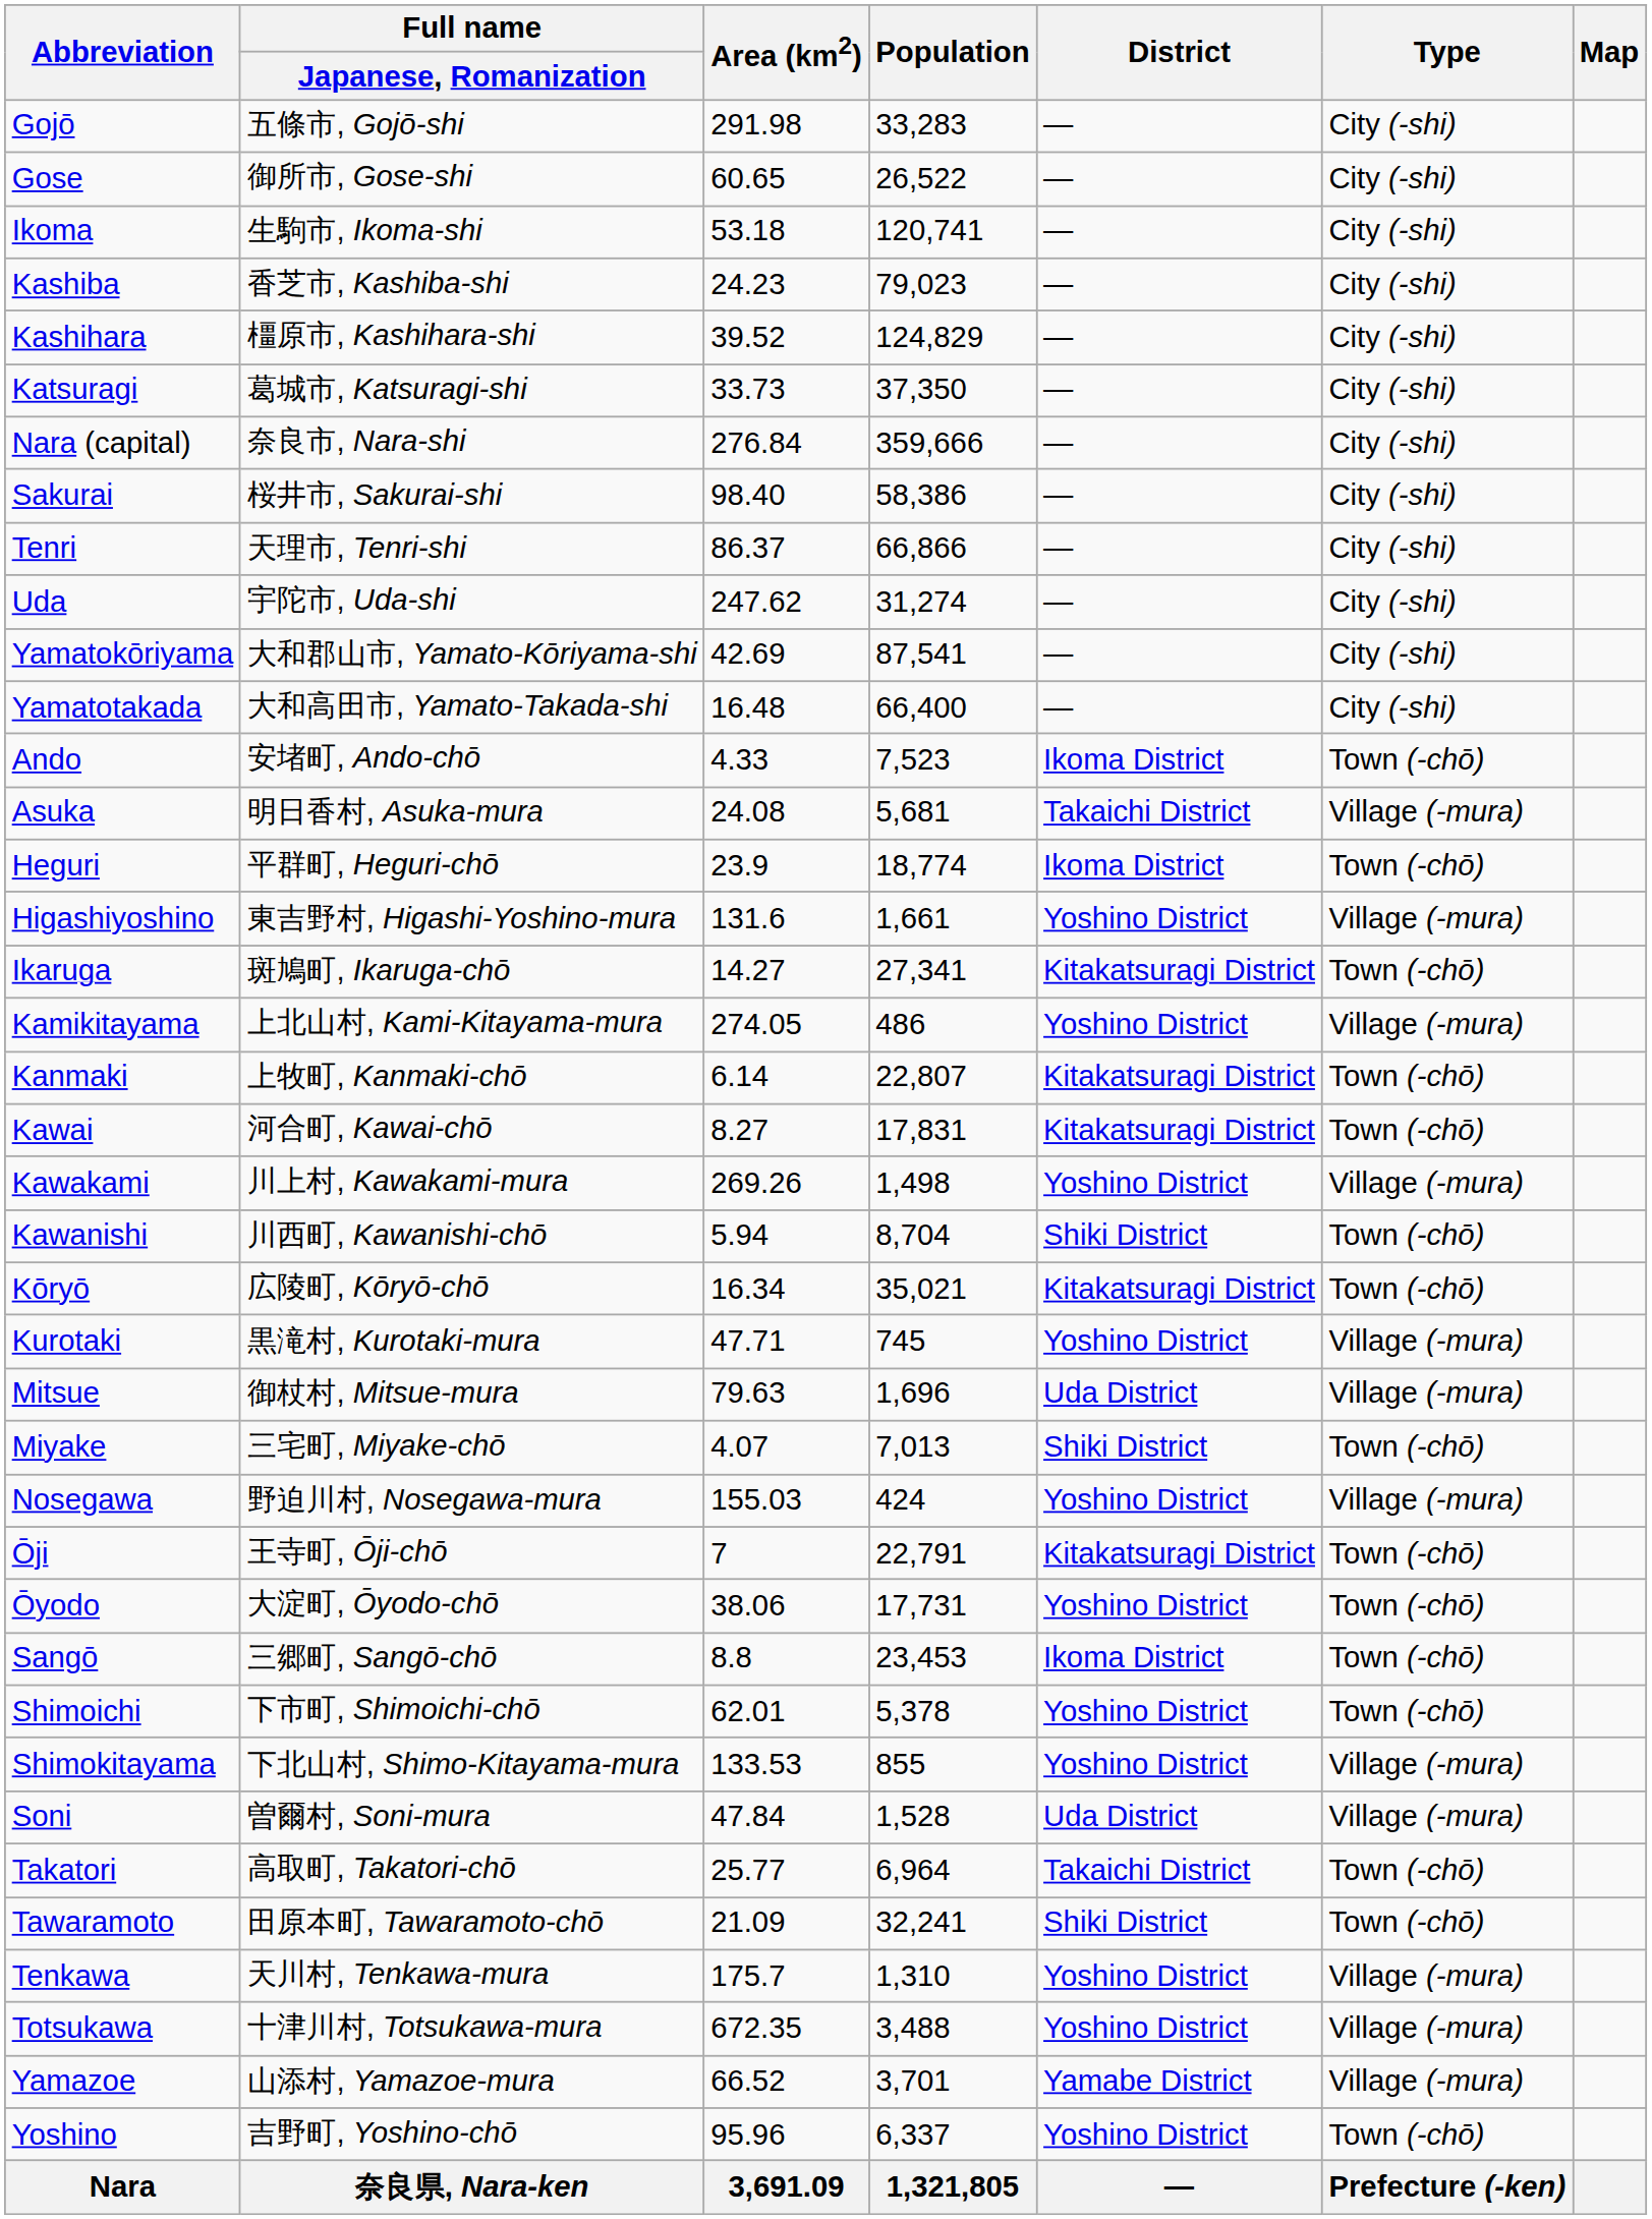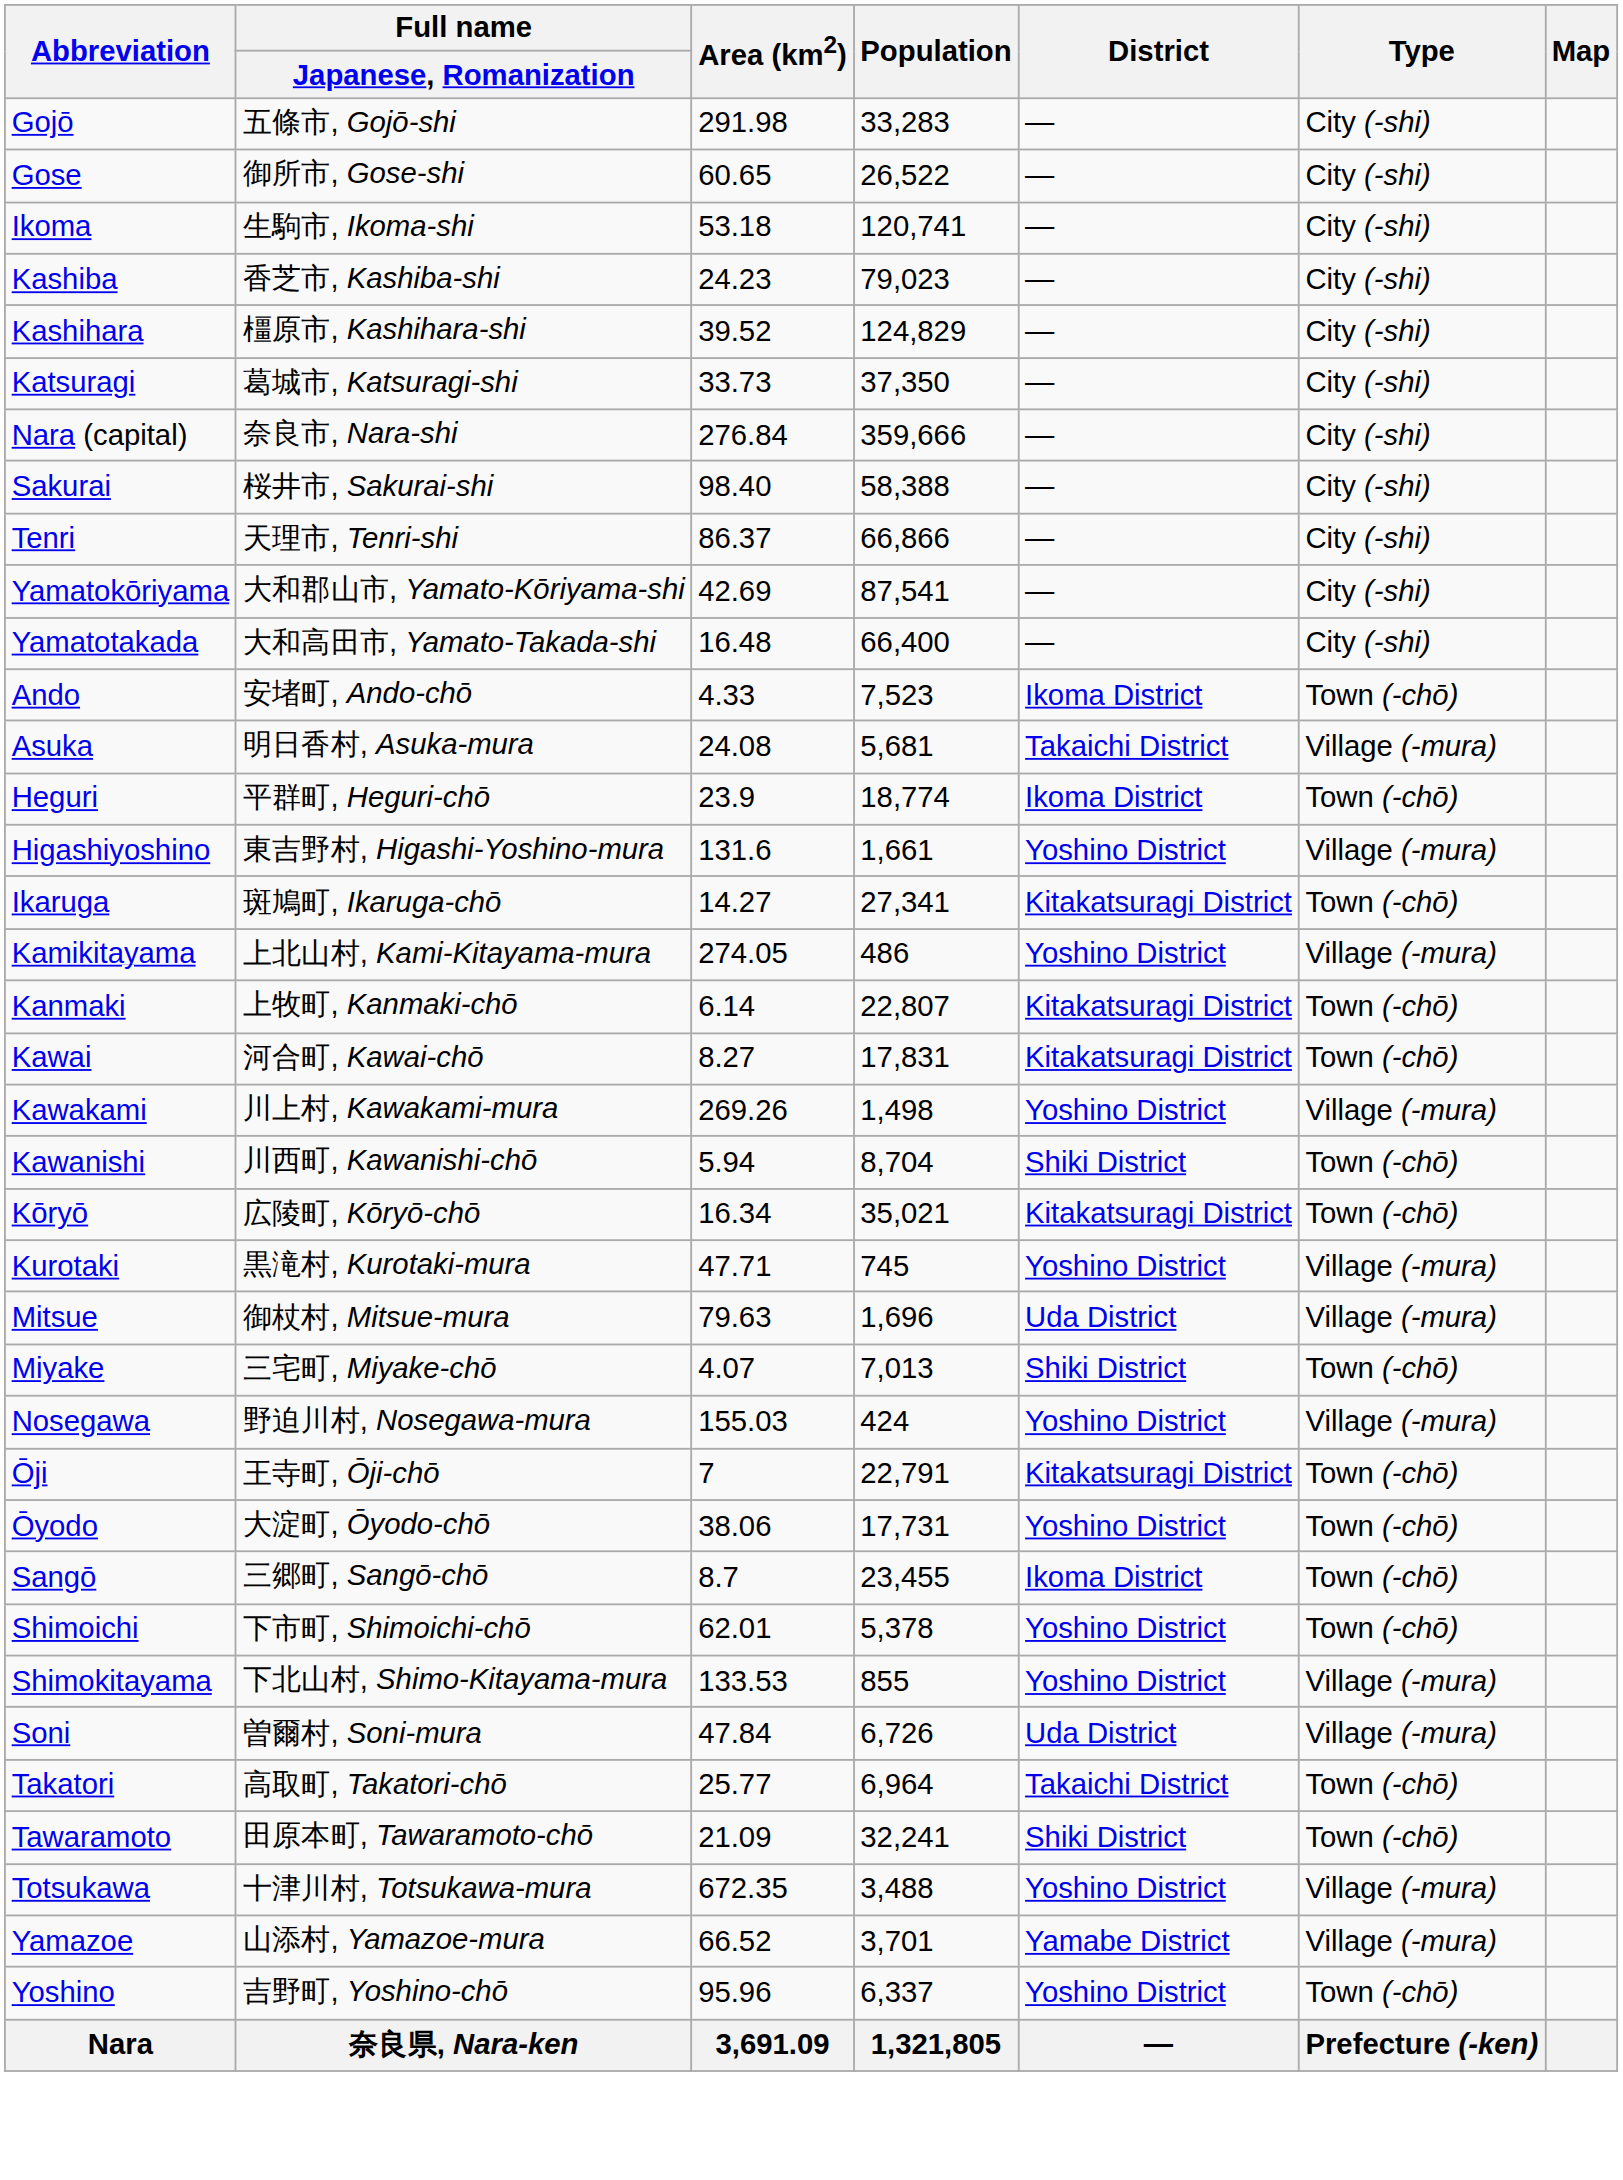 <table class="wikitable sortable">
 <tr>
 <th rowspan="2"><a href='#'>Abbreviation</a></th>
 <th>Full name</th>
 <th rowspan="2">Area (km<sup>2</sup>)</th>
 <th rowspan="2">Population</th>
 <th rowspan="2">District</th>
 <th rowspan="2">Type</th>
 <th rowspan="2">Map</th>
 </tr>
 <tr>
 <th><a href='#'>Japanese</a>, <a href='#'>Romanization</a></th>
 </tr>
 <tr>
 <td> <a href='#'>Gojō</a></td>
 <td>五條市, <em>Gojō-shi</em></td>
 <td>291.98</td>
 <td>33,283</td>
 <td>—</td>
 <td>City <em>(-shi)</em></td>
 <td></td>
 </tr>
 <tr>
 <td> <a href='#'>Gose</a></td>
 <td>御所市, <em>Gose-shi</em></td>
 <td>60.65</td>
 <td>26,522</td>
 <td>—</td>
 <td>City <em>(-shi)</em></td>
 <td></td>
 </tr>
 <tr>
 <td> <a href='#'>Ikoma</a></td>
 <td>生駒市, <em>Ikoma-shi</em></td>
 <td>53.18</td>
 <td>120,741</td>
 <td>—</td>
 <td>City <em>(-shi)</em></td>
 <td></td>
 </tr>
 <tr>
 <td> <a href='#'>Kashiba</a></td>
 <td>香芝市, <em>Kashiba-shi</em></td>
 <td>24.23</td>
 <td>79,023</td>
 <td>—</td>
 <td>City <em>(-shi)</em></td>
 <td></td>
 </tr>
 <tr>
 <td> <a href='#'>Kashihara</a></td>
 <td>橿原市, <em>Kashihara-shi</em></td>
 <td>39.52</td>
 <td>124,829</td>
 <td>—</td>
 <td>City <em>(-shi)</em></td>
 <td></td>
 </tr>
 <tr>
 <td> <a href='#'>Katsuragi</a></td>
 <td>葛󠄀城市, <em>Katsuragi-shi</em></td>
 <td>33.73</td>
 <td>37,350</td>
 <td>—</td>
 <td>City <em>(-shi)</em></td>
 <td></td>
 </tr>
 <tr>
 <td> <a href='#'>Nara</a> (capital)</td>
 <td>奈良市, <em>Nara-shi</em></td>
 <td>276.84</td>
 <td>359,666</td>
 <td>—</td>
 <td>City <em>(-shi)</em></td>
 <td></td>
 </tr>
 <tr>
 <td> <a href='#'>Sakurai</a></td>
 <td>桜井市, <em>Sakurai-shi</em></td>
 <td>98.40</td>
-<td>58,386</td>
+<td>58,388</td>
 <td>—</td>
 <td>City <em>(-shi)</em></td>
 <td></td>
 </tr>
 <tr>
 <td> <a href='#'>Tenri</a></td>
 <td>天理市, <em>Tenri-shi</em></td>
 <td>86.37</td>
 <td>66,866</td>
-<td>—</td>
-<td>City <em>(-shi)</em></td>
-<td></td>
-</tr>
-<tr>
-<td> <a href='#'>Uda</a></td>
-<td>宇陀市, <em>Uda-shi</em></td>
-<td>247.62</td>
-<td>31,274</td>
 <td>—</td>
 <td>City <em>(-shi)</em></td>
 <td></td>
 </tr>
 <tr>
 <td> <a href='#'>Yamatokōriyama</a></td>
 <td>大和郡山市, <em>Yamato-Kōriyama-shi</em></td>
 <td>42.69</td>
 <td>87,541</td>
 <td>—</td>
 <td>City <em>(-shi)</em></td>
 <td></td>
 </tr>
 <tr>
 <td> <a href='#'>Yamatotakada</a></td>
 <td>大和高田市, <em>Yamato-Takada-shi</em></td>
 <td>16.48</td>
 <td>66,400</td>
 <td>—</td>
 <td>City <em>(-shi)</em></td>
 <td></td>
 </tr>
 <tr>
 <td> <a href='#'>Ando</a></td>
 <td>安堵町, <em>Ando-chō</em></td>
 <td>4.33</td>
 <td>7,523</td>
 <td><a href='#'>Ikoma District</a></td>
 <td>Town <em>(-chō)</em></td>
 <td></td>
 </tr>
 <tr>
 <td> <a href='#'>Asuka</a></td>
 <td>明日香村, <em>Asuka-mura</em></td>
 <td>24.08</td>
 <td>5,681</td>
 <td><a href='#'>Takaichi District</a></td>
 <td>Village <em>(-mura)</em></td>
 <td></td>
 </tr>
 <tr>
 <td> <a href='#'>Heguri</a></td>
 <td>平群町, <em>Heguri-chō</em></td>
 <td>23.9</td>
 <td>18,774</td>
 <td><a href='#'>Ikoma District</a></td>
 <td>Town <em>(-chō)</em></td>
 <td></td>
 </tr>
 <tr>
 <td> <a href='#'>Higashiyoshino</a></td>
 <td>東吉野村, <em>Higashi-Yoshino-mura</em></td>
 <td>131.6</td>
 <td>1,661</td>
 <td><a href='#'>Yoshino District</a></td>
 <td>Village <em>(-mura)</em></td>
 <td></td>
 </tr>
 <tr>
 <td> <a href='#'>Ikaruga</a></td>
 <td>斑鳩町, <em>Ikaruga-chō</em></td>
 <td>14.27</td>
 <td>27,341</td>
 <td><a href='#'>Kitakatsuragi District</a></td>
 <td>Town <em>(-chō)</em></td>
 <td></td>
 </tr>
 <tr>
 <td> <a href='#'>Kamikitayama</a></td>
 <td>上北山村, <em>Kami-Kitayama-mura</em></td>
 <td>274.05</td>
 <td>486</td>
 <td><a href='#'>Yoshino District</a></td>
 <td>Village <em>(-mura)</em></td>
 <td></td>
 </tr>
 <tr>
 <td> <a href='#'>Kanmaki</a></td>
 <td>上牧町, <em>Kanmaki-chō</em></td>
 <td>6.14</td>
 <td>22,807</td>
 <td><a href='#'>Kitakatsuragi District</a></td>
 <td>Town <em>(-chō)</em></td>
 <td></td>
 </tr>
 <tr>
 <td> <a href='#'>Kawai</a></td>
 <td>河合町, <em>Kawai-chō</em></td>
 <td>8.27</td>
 <td>17,831</td>
 <td><a href='#'>Kitakatsuragi District</a></td>
 <td>Town <em>(-chō)</em></td>
 <td></td>
 </tr>
 <tr>
 <td> <a href='#'>Kawakami</a></td>
 <td>川上村, <em>Kawakami-mura</em></td>
 <td>269.26</td>
 <td>1,498</td>
 <td><a href='#'>Yoshino District</a></td>
 <td>Village <em>(-mura)</em></td>
 <td></td>
 </tr>
 <tr>
 <td> <a href='#'>Kawanishi</a></td>
 <td>川西町, <em>Kawanishi-chō</em></td>
 <td>5.94</td>
 <td>8,704</td>
 <td><a href='#'>Shiki District</a></td>
 <td>Town <em>(-chō)</em></td>
 <td></td>
 </tr>
 <tr>
 <td> <a href='#'>Kōryō</a></td>
 <td>広陵町, <em>Kōryō-chō</em></td>
 <td>16.34</td>
 <td>35,021</td>
 <td><a href='#'>Kitakatsuragi District</a></td>
 <td>Town <em>(-chō)</em></td>
 <td></td>
 </tr>
 <tr>
 <td> <a href='#'>Kurotaki</a></td>
 <td>黒滝村, <em>Kurotaki-mura</em></td>
 <td>47.71</td>
 <td>745</td>
 <td><a href='#'>Yoshino District</a></td>
 <td>Village <em>(-mura)</em></td>
 <td></td>
 </tr>
 <tr>
 <td> <a href='#'>Mitsue</a></td>
 <td>御杖村, <em>Mitsue-mura</em></td>
 <td>79.63</td>
 <td>1,696</td>
 <td><a href='#'>Uda District</a></td>
 <td>Village <em>(-mura)</em></td>
 <td></td>
 </tr>
 <tr>
 <td> <a href='#'>Miyake</a></td>
 <td>三宅町, <em>Miyake-chō</em></td>
 <td>4.07</td>
 <td>7,013</td>
 <td><a href='#'>Shiki District</a></td>
 <td>Town <em>(-chō)</em></td>
 <td></td>
 </tr>
 <tr>
 <td> <a href='#'>Nosegawa</a></td>
 <td>野迫川村, <em>Nosegawa-mura</em></td>
 <td>155.03</td>
 <td>424</td>
 <td><a href='#'>Yoshino District</a></td>
 <td>Village <em>(-mura)</em></td>
 <td></td>
 </tr>
 <tr>
 <td> <a href='#'>Ōji</a></td>
 <td>王寺町, <em>Ōji-chō</em></td>
 <td>7</td>
 <td>22,791</td>
 <td><a href='#'>Kitakatsuragi District</a></td>
 <td>Town <em>(-chō)</em></td>
 <td></td>
 </tr>
 <tr>
 <td> <a href='#'>Ōyodo</a></td>
 <td>大淀町, <em>Ōyodo-chō</em></td>
 <td>38.06</td>
 <td>17,731</td>
 <td><a href='#'>Yoshino District</a></td>
 <td>Town <em>(-chō)</em></td>
 <td></td>
 </tr>
 <tr>
 <td> <a href='#'>Sangō</a></td>
 <td>三郷町, <em>Sangō-chō</em></td>
-<td>8.8</td>
-<td>23,453</td>
+<td>8.7</td>
+<td>23,455</td>
 <td><a href='#'>Ikoma District</a></td>
 <td>Town <em>(-chō)</em></td>
 <td></td>
 </tr>
 <tr>
 <td> <a href='#'>Shimoichi</a></td>
 <td>下市町, <em>Shimoichi-chō</em></td>
 <td>62.01</td>
 <td>5,378</td>
 <td><a href='#'>Yoshino District</a></td>
 <td>Town <em>(-chō)</em></td>
 <td></td>
 </tr>
 <tr>
 <td> <a href='#'>Shimokitayama</a></td>
 <td>下北山村, <em>Shimo-Kitayama-mura</em></td>
 <td>133.53</td>
 <td>855</td>
 <td><a href='#'>Yoshino District</a></td>
 <td>Village <em>(-mura)</em></td>
 <td></td>
 </tr>
 <tr>
 <td> <a href='#'>Soni</a></td>
 <td>曽爾村, <em>Soni-mura</em></td>
 <td>47.84</td>
-<td>1,528</td>
+<td>6,726</td>
 <td><a href='#'>Uda District</a></td>
 <td>Village <em>(-mura)</em></td>
 <td></td>
 </tr>
 <tr>
 <td> <a href='#'>Takatori</a></td>
 <td>高取町, <em>Takatori-chō</em></td>
 <td>25.77</td>
 <td>6,964</td>
 <td><a href='#'>Takaichi District</a></td>
 <td>Town <em>(-chō)</em></td>
 <td></td>
 </tr>
 <tr>
 <td> <a href='#'>Tawaramoto</a></td>
 <td>田原本町, <em>Tawaramoto-chō</em></td>
 <td>21.09</td>
 <td>32,241</td>
 <td><a href='#'>Shiki District</a></td>
 <td>Town <em>(-chō)</em></td>
-<td></td>
-</tr>
-<tr>
-<td> <a href='#'>Tenkawa</a></td>
-<td>天川村, <em>Tenkawa-mura</em></td>
-<td>175.7</td>
-<td>1,310</td>
-<td><a href='#'>Yoshino District</a></td>
-<td>Village <em>(-mura)</em></td>
 <td></td>
 </tr>
 <tr>
 <td> <a href='#'>Totsukawa</a></td>
 <td>十津川村, <em>Totsukawa-mura</em></td>
 <td>672.35</td>
 <td>3,488</td>
 <td><a href='#'>Yoshino District</a></td>
 <td>Village <em>(-mura)</em></td>
 <td></td>
 </tr>
 <tr>
 <td> <a href='#'>Yamazoe</a></td>
 <td>山添村, <em>Yamazoe-mura</em></td>
 <td>66.52</td>
 <td>3,701</td>
 <td><a href='#'>Yamabe District</a></td>
 <td>Village <em>(-mura)</em></td>
 <td></td>
 </tr>
 <tr>
 <td> <a href='#'>Yoshino</a></td>
 <td>吉野町, <em>Yoshino-chō</em></td>
 <td>95.96</td>
 <td>6,337</td>
 <td><a href='#'>Yoshino District</a></td>
 <td>Town <em>(-chō)</em></td>
 <td></td>
 </tr>
 <tr>
 <th> Nara</th>
 <th>奈良県, <em>Nara-ken</em></th>
 <th>3,691.09</th>
 <th>1,321,805</th>
 <th>—</th>
 <th>Prefecture <em>(-ken)</em></th>
 <th></th>
 </tr>
 </table>
